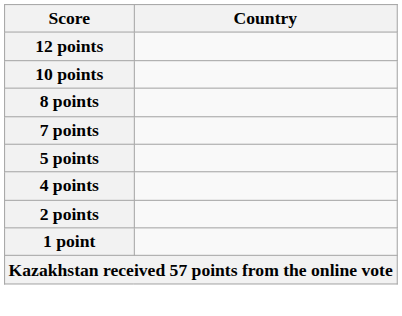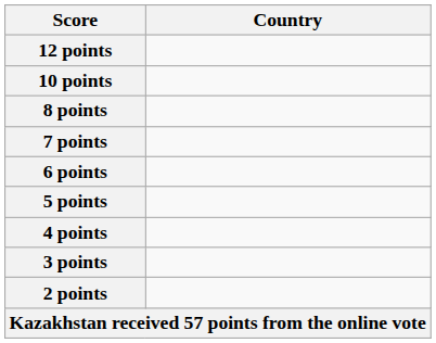 <table class="wikitable">
 <tr>
 <th scope="col" width="33%">Score</th>
 <th scope="col">Country</th>
 </tr>
 <tr>
 <th scope="row">12 points</th>
 <td></td>
 </tr>
 <tr>
 <th scope="row">10 points</th>
 <td></td>
 </tr>
 <tr>
 <th scope="row">8 points</th>
 <td></td>
 </tr>
 <tr>
 <th scope="row">7 points</th>
 <td></td>
 </tr>
 <tr>
+<th scope="row">6 points</th>
+<td></td>
+</tr>
+<tr>
 <th scope="row">5 points</th>
 <td></td>
 </tr>
 <tr>
 <th scope="row">4 points</th>
 <td></td>
 </tr>
 <tr>
-<th scope="row">2 points</th>
+<th scope="row">3 points</th>
 <td></td>
 </tr>
 <tr>
-<th scope="row">1 point</th>
+<th scope="row">2 points</th>
 <td></td>
 </tr>
 <tr>
 <th colspan="2">Kazakhstan received 57 points from the online vote</th>
 </tr>
 </table>
